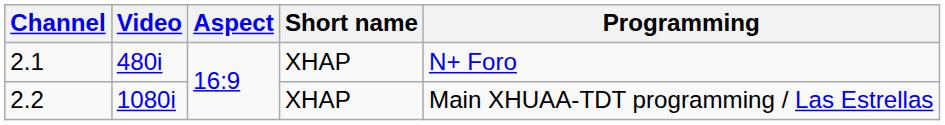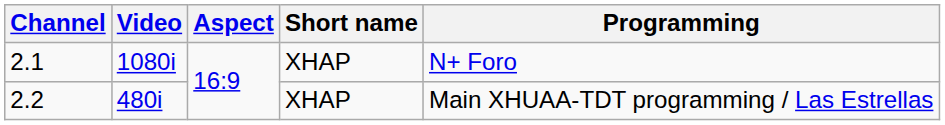 <table class="wikitable">
 <tr>
 <th><a href='#'>Channel</a></th>
 <th><a href='#'>Video</a></th>
 <th><a href='#'>Aspect</a></th>
 <th>Short name</th>
 <th>Programming</th>
 </tr>
 <tr>
 <td>2.1</td>
-<td><a href='#'>480i</a></td>
+<td><a href='#'>1080i</a></td>
 <td rowspan="2"><a href='#'>16:9</a></td>
 <td>XHAP</td>
 <td><a href='#'>N+ Foro</a></td>
 </tr>
 <tr>
 <td>2.2</td>
-<td><a href='#'>1080i</a></td>
+<td><a href='#'>480i</a></td>
 <td>XHAP</td>
 <td>Main XHUAA-TDT programming / <a href='#'>Las Estrellas</a></td>
 </tr>
 </table>
